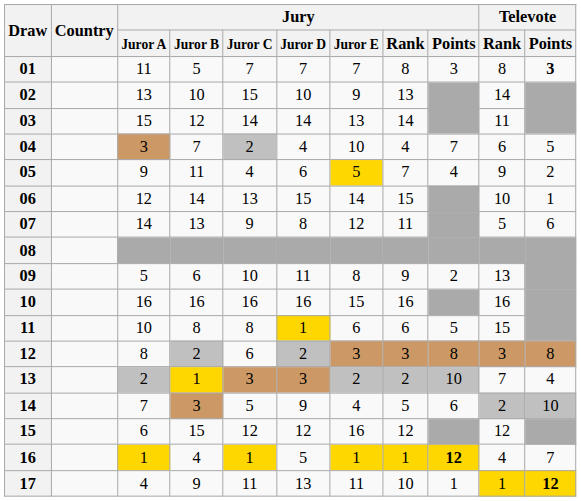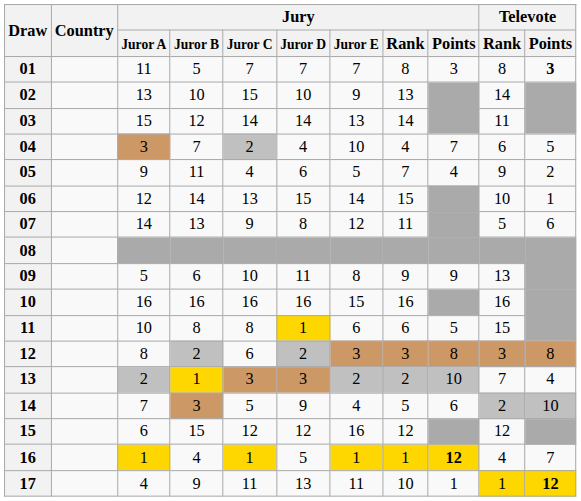 <table class="sortable wikitable collapsible plainrowheaders" style="text-align:center;">
 <tr>
 </tr>
 <tr>
 <th scope="col" rowspan="2">Draw</th>
 <th scope="col" rowspan="2">Country</th>
 <th scope="col" colspan="7">Jury</th>
 <th scope="col" colspan="2">Televote</th>
 </tr>
 <tr>
 <th scope="col"><small>Juror A</small></th>
 <th scope="col"><small>Juror B</small></th>
 <th scope="col"><small>Juror C</small></th>
 <th scope="col"><small>Juror D</small></th>
 <th scope="col"><small>Juror E</small></th>
 <th scope="col">Rank</th>
 <th scope="col">Points</th>
 <th scope="col">Rank</th>
 <th scope="col">Points</th>
 </tr>
 <tr>
 <th scope="row" style="text-align:center;">01</th>
 <td style="text-align:left;"></td>
 <td>11</td>
 <td>5</td>
 <td>7</td>
 <td>7</td>
 <td>7</td>
 <td>8</td>
 <td>3</td>
 <td>8</td>
 <td><strong>3</strong></td>
 </tr>
 <tr>
 <th scope="row" style="text-align:center;">02</th>
 <td style="text-align:left;"></td>
 <td>13</td>
 <td>10</td>
 <td>15</td>
 <td>10</td>
 <td>9</td>
 <td>13</td>
 <td style="background:#AAAAAA;"></td>
 <td>14</td>
 <td style="background:#AAAAAA;"></td>
 </tr>
 <tr>
 <th scope="row" style="text-align:center;">03</th>
 <td style="text-align:left;"></td>
 <td>15</td>
 <td>12</td>
 <td>14</td>
 <td>14</td>
 <td>13</td>
 <td>14</td>
 <td style="background:#AAAAAA;"></td>
 <td>11</td>
 <td style="background:#AAAAAA;"></td>
 </tr>
 <tr>
 <th scope="row" style="text-align:center;">04</th>
 <td style="text-align:left;"></td>
 <td style="background:#CC9966;">3</td>
 <td>7</td>
 <td style="background:silver;">2</td>
 <td>4</td>
 <td>10</td>
 <td>4</td>
 <td>7</td>
 <td>6</td>
 <td>5</td>
 </tr>
 <tr>
 <th scope="row" style="text-align:center;">05</th>
 <td style="text-align:left;"></td>
 <td>9</td>
 <td>11</td>
 <td>4</td>
 <td>6</td>
-<td style="background: gold;">5</td>
+<td>5</td>
 <td>7</td>
 <td>4</td>
 <td>9</td>
 <td>2</td>
 </tr>
 <tr>
 <th scope="row" style="text-align:center;">06</th>
 <td style="text-align:left;"></td>
 <td>12</td>
 <td>14</td>
 <td>13</td>
 <td>15</td>
 <td>14</td>
 <td>15</td>
 <td style="background:#AAAAAA;"></td>
 <td>10</td>
 <td>1</td>
 </tr>
 <tr>
 <th scope="row" style="text-align:center;">07</th>
 <td style="text-align:left;"></td>
 <td>14</td>
 <td>13</td>
 <td>9</td>
 <td>8</td>
 <td>12</td>
 <td>11</td>
 <td style="background:#AAAAAA;"></td>
 <td>5</td>
 <td>6</td>
 </tr>
 <tr class="sortbottom">
 <th scope="row" style="text-align:center;">08</th>
 <td style="text-align:left;"></td>
 <td style="background:#AAAAAA;"></td>
 <td style="background:#AAAAAA;"></td>
 <td style="background:#AAAAAA;"></td>
 <td style="background:#AAAAAA;"></td>
 <td style="background:#AAAAAA;"></td>
 <td style="background:#AAAAAA;"></td>
 <td style="background:#AAAAAA;"></td>
 <td style="background:#AAAAAA;"></td>
 <td style="background:#AAAAAA;"></td>
 </tr>
 <tr>
 <th scope="row" style="text-align:center;">09</th>
 <td style="text-align:left;"></td>
 <td>5</td>
 <td>6</td>
 <td>10</td>
 <td>11</td>
 <td>8</td>
 <td>9</td>
-<td>2</td>
+<td>9</td>
 <td>13</td>
 <td style="background:#AAAAAA;"></td>
 </tr>
 <tr>
 <th scope="row" style="text-align:center;">10</th>
 <td style="text-align:left;"></td>
 <td>16</td>
 <td>16</td>
 <td>16</td>
 <td>16</td>
 <td>15</td>
 <td>16</td>
 <td style="background:#AAAAAA;"></td>
 <td>16</td>
 <td style="background:#AAAAAA;"></td>
 </tr>
 <tr>
 <th scope="row" style="text-align:center;">11</th>
 <td style="text-align:left;"></td>
 <td>10</td>
 <td>8</td>
 <td>8</td>
 <td style="background:gold;">1</td>
 <td>6</td>
 <td>6</td>
 <td>5</td>
 <td>15</td>
 <td style="background:#AAAAAA;"></td>
 </tr>
 <tr>
 <th scope="row" style="text-align:center;">12</th>
 <td style="text-align:left;"></td>
 <td>8</td>
 <td style="background:silver;">2</td>
 <td>6</td>
 <td style="background:silver;">2</td>
 <td style="background:#CC9966;">3</td>
 <td style="background:#CC9966;">3</td>
 <td style="background:#CC9966;">8</td>
 <td style="background:#CC9966;">3</td>
 <td style="background:#CC9966;">8</td>
 </tr>
 <tr>
 <th scope="row" style="text-align:center;">13</th>
 <td style="text-align:left;"></td>
 <td style="background:silver;">2</td>
 <td style="background:gold;">1</td>
 <td style="background:#CC9966;">3</td>
 <td style="background:#CC9966;">3</td>
 <td style="background:silver;">2</td>
 <td style="background:silver;">2</td>
 <td style="background:silver;">10</td>
 <td>7</td>
 <td>4</td>
 </tr>
 <tr>
 <th scope="row" style="text-align:center;">14</th>
 <td style="text-align:left;"></td>
 <td>7</td>
 <td style="background:#CC9966;">3</td>
 <td>5</td>
 <td>9</td>
 <td>4</td>
 <td>5</td>
 <td>6</td>
 <td style="background:silver;">2</td>
 <td style="background:silver;">10</td>
 </tr>
 <tr>
 <th scope="row" style="text-align:center;">15</th>
 <td style="text-align:left;"></td>
 <td>6</td>
 <td>15</td>
 <td>12</td>
 <td>12</td>
 <td>16</td>
 <td>12</td>
 <td style="background:#AAAAAA;"></td>
 <td>12</td>
 <td style="background:#AAAAAA;"></td>
 </tr>
 <tr>
 <th scope="row" style="text-align:center;">16</th>
 <td style="text-align:left;"></td>
 <td style="background:gold;">1</td>
 <td>4</td>
 <td style="background:gold;">1</td>
 <td>5</td>
 <td style="background:gold;">1</td>
 <td style="background:gold;">1</td>
 <td style="background:gold;"><strong>12</strong></td>
 <td>4</td>
 <td>7</td>
 </tr>
 <tr>
 <th scope="row" style="text-align:center;">17</th>
 <td style="text-align:left;"></td>
 <td>4</td>
 <td>9</td>
 <td>11</td>
 <td>13</td>
 <td>11</td>
 <td>10</td>
 <td>1</td>
 <td style="background:gold;">1</td>
 <td style="background:gold;"><strong>12</strong></td>
 </tr>
 </table>
